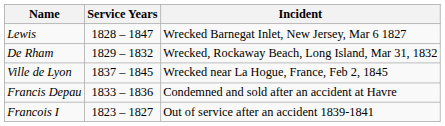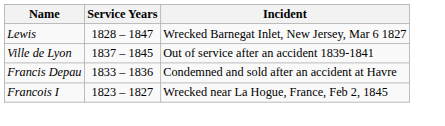 <table Class="wikitable">
 <tr>
 <th>Name</th>
 <th>Service Years</th>
 <th>Incident</th>
 </tr>
 <tr>
 <td><em>Lewis</em></td>
 <td style="text-align:center;">1828 – 1847</td>
 <td style="text-align:left;">Wrecked Barnegat Inlet, New Jersey, Mar 6 1827</td>
 </tr>
 <tr>
-<td><em>De Rham</em></td>
-<td style="text-align:center;">1829 – 1832</td>
-<td style="text-align:left;">Wrecked, Rockaway Beach, Long Island, Mar 31, 1832</td>
-</tr>
-<tr>
 <td><em>Ville de Lyon</em></td>
 <td style="text-align:center;">1837 – 1845</td>
-<td style="text-align:left;">Wrecked near La Hogue, France, Feb 2, 1845</td>
+<td style="text-align:left;">Out of service after an accident 1839-1841</td>
 </tr>
 <tr>
 <td><em>Francis Depau</em></td>
 <td style="text-align:center;">1833 – 1836</td>
 <td style="text-align:left;">Condemned and sold after an accident at Havre</td>
 </tr>
 <tr>
 <td><em>Francois I</em></td>
 <td style="text-align:center;">1823 – 1827</td>
-<td style="text-align:left;">Out of service after an accident 1839-1841</td>
+<td style="text-align:left;">Wrecked near La Hogue, France, Feb 2, 1845</td>
 </tr>
 </table>
